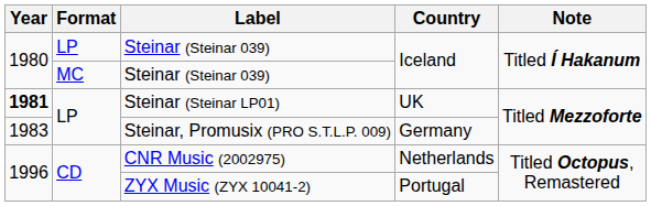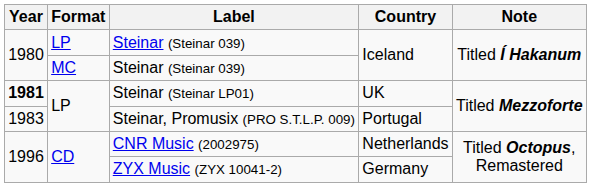 <table class="wikitable">
 <tr>
 <th>Year</th>
 <th>Format</th>
 <th>Label</th>
 <th>Country</th>
 <th>Note</th>
 </tr>
 <tr>
 <td rowspan="2">1980</td>
 <td><a href='#'>LP</a></td>
 <td><a href='#'>Steinar</a> <small>(Steinar 039)</small></td>
 <td rowspan="2">Iceland</td>
 <td rowspan="2" style="text-align: center">Titled <strong><em>Í Hakanum</em></strong></td>
 </tr>
 <tr>
 <td><a href='#'>MC</a></td>
 <td>Steinar <small>(Steinar 039)</small></td>
 </tr>
 <tr>
 <td><strong>1981</strong></td>
 <td rowspan="2">LP</td>
 <td>Steinar <small>(Steinar LP01)</small></td>
 <td>UK</td>
 <td rowspan="2" style="text-align: center">Titled <strong><em>Mezzoforte</em></strong></td>
 </tr>
 <tr>
 <td>1983</td>
 <td>Steinar, Promusix <small>(PRO S.T.L.P. 009)</small></td>
-<td>Germany</td>
+<td>Portugal</td>
 </tr>
 <tr>
 <td rowspan="2">1996</td>
 <td rowspan="2"><a href='#'>CD</a></td>
 <td><a href='#'>CNR Music</a> <small>(2002975)</small></td>
 <td>Netherlands</td>
 <td rowspan="2" style="text-align: center">Titled <strong><em>Octopus</em></strong>,<br>Remastered</td>
 </tr>
 <tr>
 <td><a href='#'>ZYX Music</a> <small>(ZYX 10041-2)</small></td>
-<td>Portugal</td>
+<td>Germany</td>
 </tr>
 <tr>
 </tr>
 </table>
